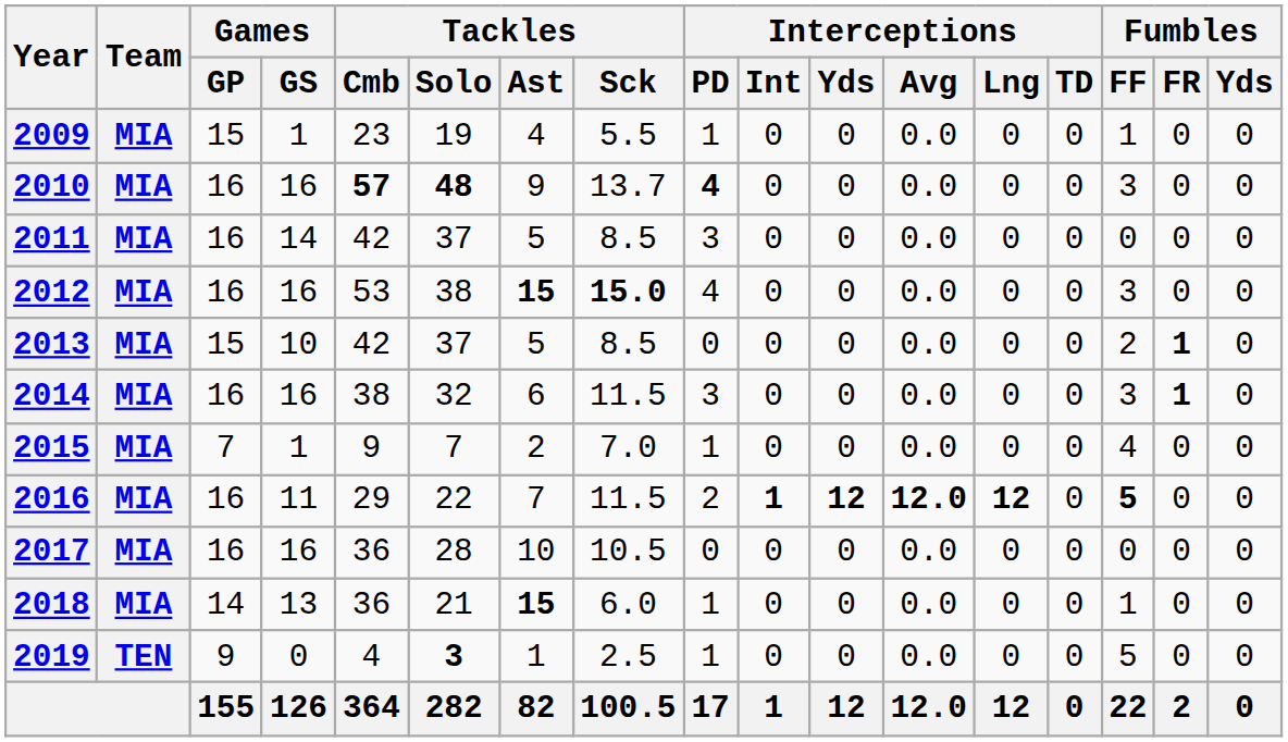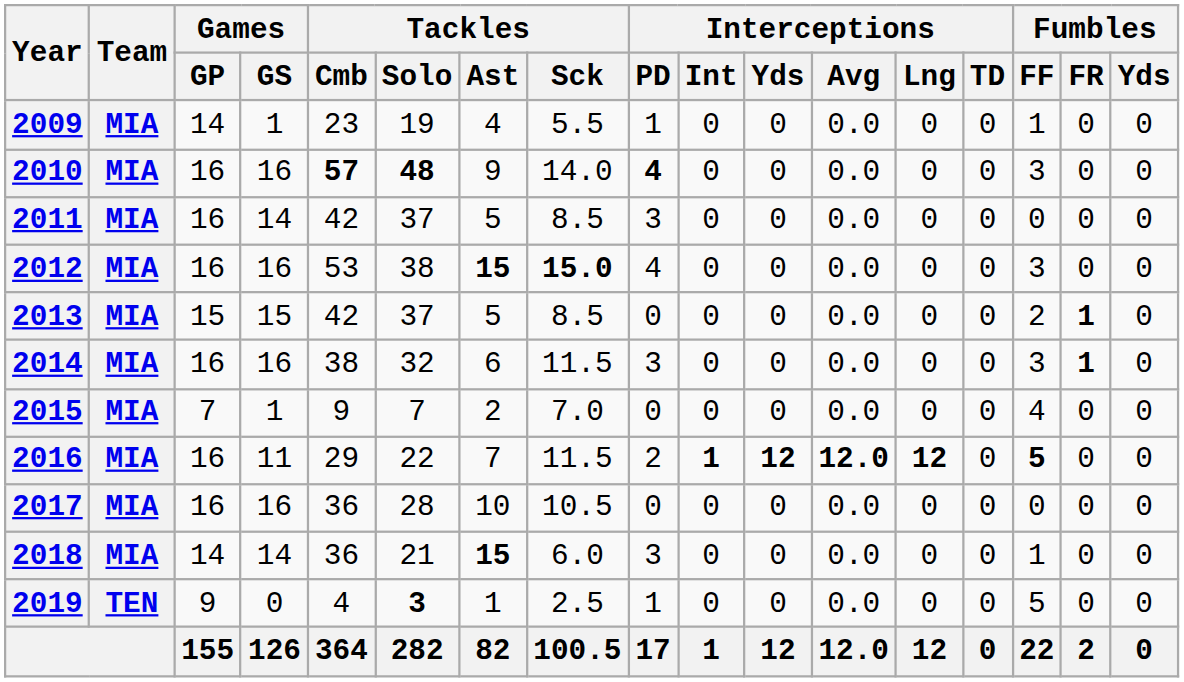 <table class="wikitable" style="text-align: center;">
 <tr>
 <th rowspan="2">Year</th>
 <th rowspan="2">Team</th>
 <th colspan="2">Games</th>
 <th colspan="4">Tackles</th>
 <th colspan="6">Interceptions</th>
 <th colspan="3">Fumbles</th>
 </tr>
 <tr>
 <th>GP</th>
 <th>GS</th>
 <th>Cmb</th>
 <th>Solo</th>
 <th>Ast</th>
 <th>Sck</th>
 <th>PD</th>
 <th>Int</th>
 <th>Yds</th>
 <th>Avg</th>
 <th>Lng</th>
 <th>TD</th>
 <th>FF</th>
 <th>FR</th>
 <th>Yds</th>
 </tr>
 <tr>
 <th><a href='#'>2009</a></th>
 <th><a href='#'>MIA</a></th>
-<td>15</td>
+<td>14</td>
 <td>1</td>
 <td>23</td>
 <td>19</td>
 <td>4</td>
 <td>5.5</td>
 <td>1</td>
 <td>0</td>
 <td>0</td>
 <td>0.0</td>
 <td>0</td>
 <td>0</td>
 <td>1</td>
 <td>0</td>
 <td>0</td>
 </tr>
 <tr>
 <th><a href='#'>2010</a></th>
 <th><a href='#'>MIA</a></th>
 <td>16</td>
 <td>16</td>
 <td><strong>57</strong></td>
 <td><strong>48</strong></td>
 <td>9</td>
-<td>13.7</td>
+<td>14.0</td>
 <td><strong>4</strong></td>
 <td>0</td>
 <td>0</td>
 <td>0.0</td>
 <td>0</td>
 <td>0</td>
 <td>3</td>
 <td>0</td>
 <td>0</td>
 </tr>
 <tr>
 <th><a href='#'>2011</a></th>
 <th><a href='#'>MIA</a></th>
 <td>16</td>
 <td>14</td>
 <td>42</td>
 <td>37</td>
 <td>5</td>
 <td>8.5</td>
 <td>3</td>
 <td>0</td>
 <td>0</td>
 <td>0.0</td>
 <td>0</td>
 <td>0</td>
 <td>0</td>
 <td>0</td>
 <td>0</td>
 </tr>
 <tr>
 <th><a href='#'>2012</a></th>
 <th><a href='#'>MIA</a></th>
 <td>16</td>
 <td>16</td>
 <td>53</td>
 <td>38</td>
 <td><strong>15</strong></td>
 <td><strong>15.0</strong></td>
 <td>4</td>
 <td>0</td>
 <td>0</td>
 <td>0.0</td>
 <td>0</td>
 <td>0</td>
 <td>3</td>
 <td>0</td>
 <td>0</td>
 </tr>
 <tr>
 <th><a href='#'>2013</a></th>
 <th><a href='#'>MIA</a></th>
 <td>15</td>
-<td>10</td>
+<td>15</td>
 <td>42</td>
 <td>37</td>
 <td>5</td>
 <td>8.5</td>
 <td>0</td>
 <td>0</td>
 <td>0</td>
 <td>0.0</td>
 <td>0</td>
 <td>0</td>
 <td>2</td>
 <td><strong>1</strong></td>
 <td>0</td>
 </tr>
 <tr>
 <th><a href='#'>2014</a></th>
 <th><a href='#'>MIA</a></th>
 <td>16</td>
 <td>16</td>
 <td>38</td>
 <td>32</td>
 <td>6</td>
 <td>11.5</td>
 <td>3</td>
 <td>0</td>
 <td>0</td>
 <td>0.0</td>
 <td>0</td>
 <td>0</td>
 <td>3</td>
 <td><strong>1</strong></td>
 <td>0</td>
 </tr>
 <tr>
 <th><a href='#'>2015</a></th>
 <th><a href='#'>MIA</a></th>
 <td>7</td>
 <td>1</td>
 <td>9</td>
 <td>7</td>
 <td>2</td>
 <td>7.0</td>
-<td>1</td>
+<td>0</td>
 <td>0</td>
 <td>0</td>
 <td>0.0</td>
 <td>0</td>
 <td>0</td>
 <td>4</td>
 <td>0</td>
 <td>0</td>
 </tr>
 <tr>
 <th><a href='#'>2016</a></th>
 <th><a href='#'>MIA</a></th>
 <td>16</td>
 <td>11</td>
 <td>29</td>
 <td>22</td>
 <td>7</td>
 <td>11.5</td>
 <td>2</td>
 <td><strong>1</strong></td>
 <td><strong>12</strong></td>
 <td><strong>12.0</strong></td>
 <td><strong>12</strong></td>
 <td>0</td>
 <td><strong>5</strong></td>
 <td>0</td>
 <td>0</td>
 </tr>
 <tr>
 <th><a href='#'>2017</a></th>
 <th><a href='#'>MIA</a></th>
 <td>16</td>
 <td>16</td>
 <td>36</td>
 <td>28</td>
 <td>10</td>
 <td>10.5</td>
 <td>0</td>
 <td>0</td>
 <td>0</td>
 <td>0.0</td>
 <td>0</td>
 <td>0</td>
 <td>0</td>
 <td>0</td>
 <td>0</td>
 </tr>
 <tr>
 <th><a href='#'>2018</a></th>
 <th><a href='#'>MIA</a></th>
 <td>14</td>
-<td>13</td>
+<td>14</td>
 <td>36</td>
 <td>21</td>
 <td><strong>15</strong></td>
 <td>6.0</td>
-<td>1</td>
+<td>3</td>
 <td>0</td>
 <td>0</td>
 <td>0.0</td>
 <td>0</td>
 <td>0</td>
 <td>1</td>
 <td>0</td>
 <td>0</td>
 </tr>
 <tr>
 <th><a href='#'>2019</a></th>
 <th><a href='#'>TEN</a></th>
 <td>9</td>
 <td>0</td>
 <td>4</td>
 <td><strong>3</strong></td>
 <td>1</td>
 <td>2.5</td>
 <td>1</td>
 <td>0</td>
 <td>0</td>
 <td>0.0</td>
 <td>0</td>
 <td>0</td>
 <td>5</td>
 <td>0</td>
 <td>0</td>
 </tr>
 <tr>
 <th colspan="2"></th>
 <th>155</th>
 <th>126</th>
 <th>364</th>
 <th>282</th>
 <th>82</th>
 <th>100.5</th>
 <th>17</th>
 <th>1</th>
 <th>12</th>
 <th>12.0</th>
 <th>12</th>
 <th>0</th>
 <th>22</th>
 <th>2</th>
 <th>0</th>
 </tr>
 </table>
